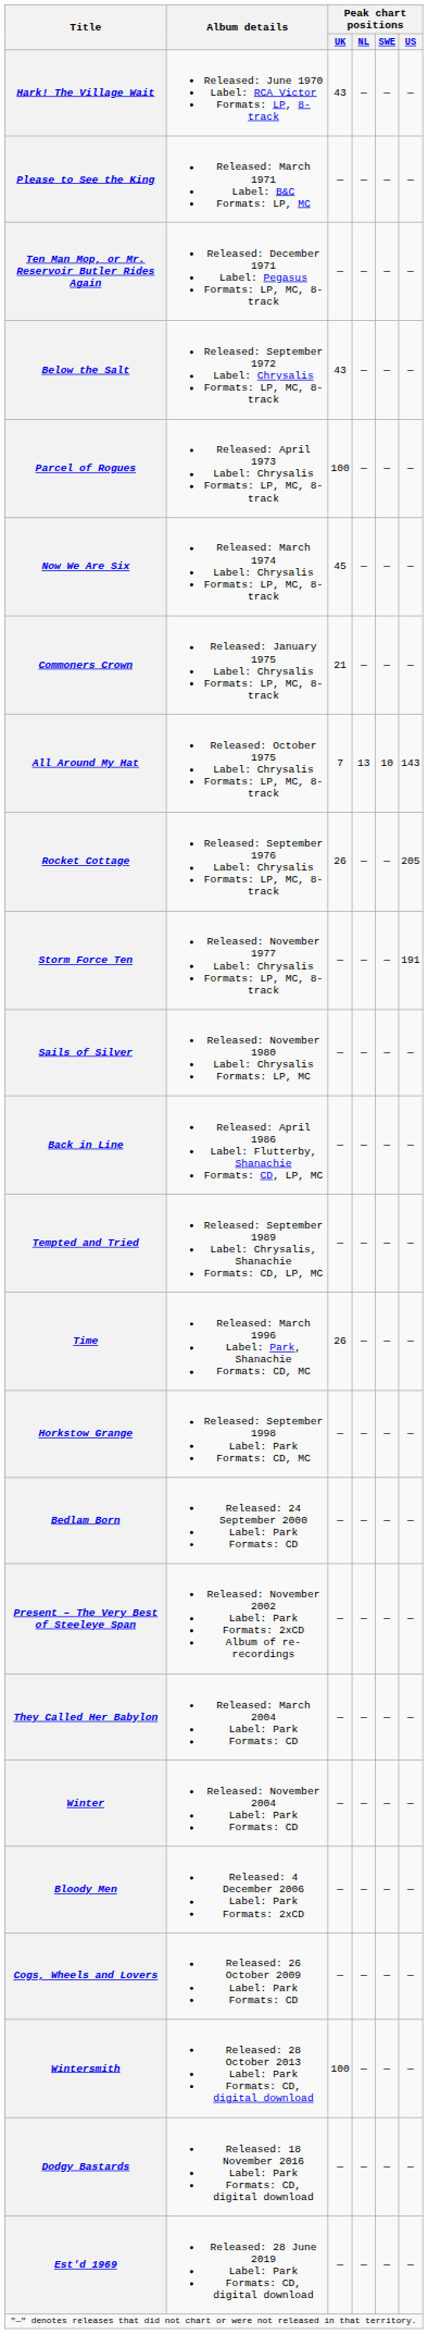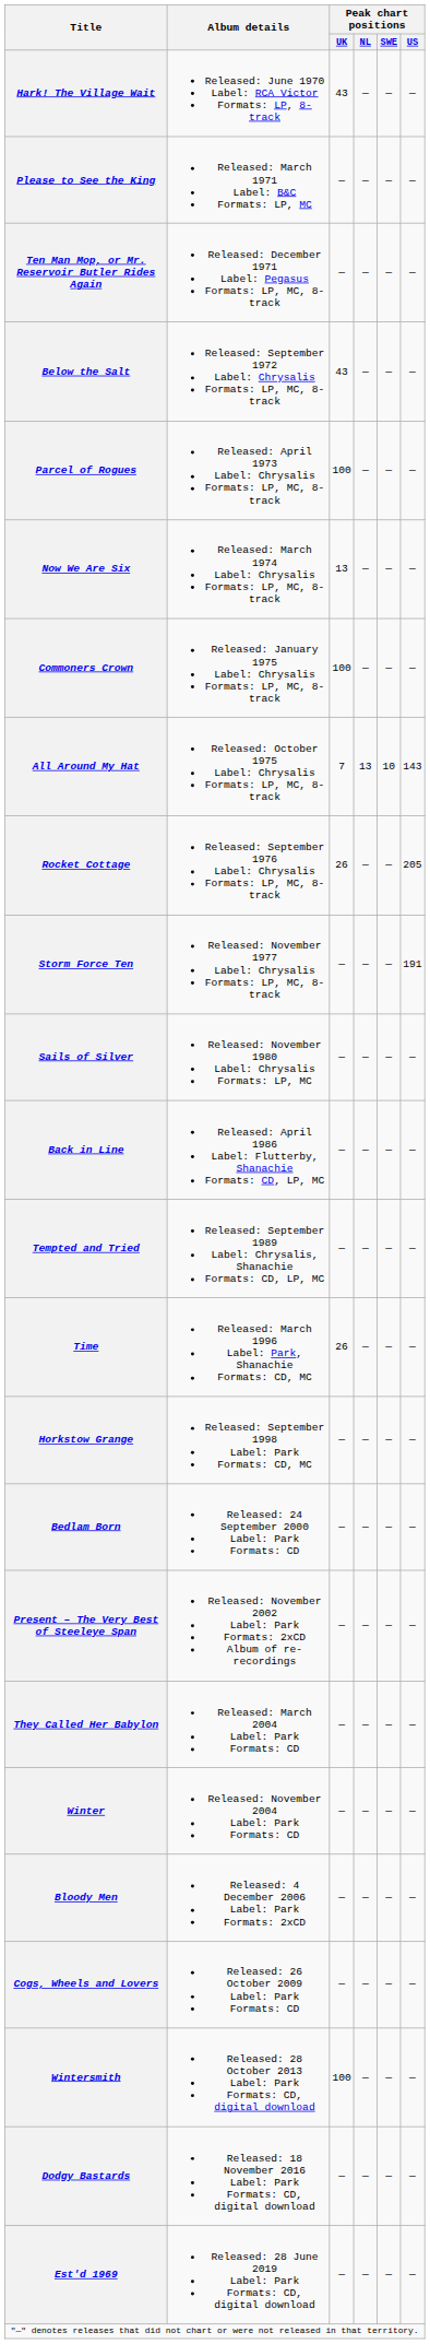 <table class="wikitable plainrowheaders" style="text-align:center;">
 <tr>
 <th rowspan="2" scope="col" style="width:15em;">Title</th>
 <th rowspan="2" scope="col" style="width:15em;">Album details</th>
 <th colspan="4">Peak chart positions</th>
 </tr>
 <tr>
 <th scope="col" style="width:2em;font-size:90%;"><a href='#'>UK</a><br></th>
 <th scope="col" style="width:2em;font-size:90%;"><a href='#'>NL</a><br></th>
 <th scope="col" style="width:2em;font-size:90%;"><a href='#'>SWE</a><br></th>
 <th scope="col" style="width:2em;font-size:90%;"><a href='#'>US</a><br></th>
 </tr>
 <tr>
 <th scope="row"><em><a href='#'>Hark! The Village Wait</a></em></th>
 <td><br><ul><li>Released: June 1970</li><li>Label: <a href='#'>RCA Victor</a></li><li>Formats: <a href='#'>LP</a>, <a href='#'>8-track</a></li></ul></td>
 <td>43</td>
 <td>—</td>
 <td>—</td>
 <td>—</td>
 </tr>
 <tr>
 <th scope="row"><em><a href='#'>Please to See the King</a></em></th>
 <td><br><ul><li>Released: March 1971</li><li>Label: <a href='#'>B&C</a></li><li>Formats: LP, <a href='#'>MC</a></li></ul></td>
 <td>—</td>
 <td>—</td>
 <td>—</td>
 <td>—</td>
 </tr>
 <tr>
 <th scope="row"><em><a href='#'>Ten Man Mop, or Mr. Reservoir Butler Rides Again</a></em></th>
 <td><br><ul><li>Released: December 1971</li><li>Label: <a href='#'>Pegasus</a></li><li>Formats: LP, MC, 8-track</li></ul></td>
 <td>—</td>
 <td>—</td>
 <td>—</td>
 <td>—</td>
 </tr>
 <tr>
 <th scope="row"><em><a href='#'>Below the Salt</a></em></th>
 <td><br><ul><li>Released: September 1972</li><li>Label: <a href='#'>Chrysalis</a></li><li>Formats: LP, MC, 8-track</li></ul></td>
 <td>43</td>
 <td>—</td>
 <td>—</td>
 <td>—</td>
 </tr>
 <tr>
 <th scope="row"><em><a href='#'>Parcel of Rogues</a></em></th>
 <td><br><ul><li>Released: April 1973</li><li>Label: Chrysalis</li><li>Formats: LP, MC, 8-track</li></ul></td>
 <td>100</td>
 <td>—</td>
 <td>—</td>
 <td>—</td>
 </tr>
 <tr>
 <th scope="row"><em><a href='#'>Now We Are Six</a></em></th>
 <td><br><ul><li>Released: March 1974</li><li>Label: Chrysalis</li><li>Formats: LP, MC, 8-track</li></ul></td>
-<td>45</td>
+<td>13</td>
 <td>—</td>
 <td>—</td>
 <td>—</td>
 </tr>
 <tr>
 <th scope="row"><em><a href='#'>Commoners Crown</a></em></th>
 <td><br><ul><li>Released: January 1975</li><li>Label: Chrysalis</li><li>Formats: LP, MC, 8-track</li></ul></td>
-<td>21</td>
+<td>100</td>
 <td>—</td>
 <td>—</td>
 <td>—</td>
 </tr>
 <tr>
 <th scope="row"><em><a href='#'>All Around My Hat</a></em></th>
 <td><br><ul><li>Released: October 1975</li><li>Label: Chrysalis</li><li>Formats: LP, MC, 8-track</li></ul></td>
 <td>7</td>
 <td>13</td>
 <td>10</td>
 <td>143</td>
 </tr>
 <tr>
 <th scope="row"><em><a href='#'>Rocket Cottage</a></em></th>
 <td><br><ul><li>Released: September 1976</li><li>Label: Chrysalis</li><li>Formats: LP, MC, 8-track</li></ul></td>
 <td>26</td>
 <td>—</td>
 <td>—</td>
 <td>205</td>
 </tr>
 <tr>
 <th scope="row"><em><a href='#'>Storm Force Ten</a></em></th>
 <td><br><ul><li>Released: November 1977</li><li>Label: Chrysalis</li><li>Formats: LP, MC, 8-track</li></ul></td>
 <td>—</td>
 <td>—</td>
 <td>—</td>
 <td>191</td>
 </tr>
 <tr>
 <th scope="row"><em><a href='#'>Sails of Silver</a></em></th>
 <td><br><ul><li>Released: November 1980</li><li>Label: Chrysalis</li><li>Formats: LP, MC</li></ul></td>
 <td>—</td>
 <td>—</td>
 <td>—</td>
 <td>—</td>
 </tr>
 <tr>
 <th scope="row"><em><a href='#'>Back in Line</a></em></th>
 <td><br><ul><li>Released: April 1986</li><li>Label: Flutterby, <a href='#'>Shanachie</a></li><li>Formats: <a href='#'>CD</a>, LP, MC</li></ul></td>
 <td>—</td>
 <td>—</td>
 <td>—</td>
 <td>—</td>
 </tr>
 <tr>
 <th scope="row"><em><a href='#'>Tempted and Tried</a></em></th>
 <td><br><ul><li>Released: September 1989</li><li>Label: Chrysalis, Shanachie</li><li>Formats: CD, LP, MC</li></ul></td>
 <td>—</td>
 <td>—</td>
 <td>—</td>
 <td>—</td>
 </tr>
 <tr>
 <th scope="row"><em><a href='#'>Time</a></em></th>
 <td><br><ul><li>Released: March 1996</li><li>Label: <a href='#'>Park</a>, Shanachie</li><li>Formats: CD, MC</li></ul></td>
 <td>26</td>
 <td>—</td>
 <td>—</td>
 <td>—</td>
 </tr>
 <tr>
 <th scope="row"><em><a href='#'>Horkstow Grange</a></em></th>
 <td><br><ul><li>Released: September 1998</li><li>Label: Park</li><li>Formats: CD, MC</li></ul></td>
 <td>—</td>
 <td>—</td>
 <td>—</td>
 <td>—</td>
 </tr>
 <tr>
 <th scope="row"><em><a href='#'>Bedlam Born</a></em></th>
 <td><br><ul><li>Released: 24 September 2000</li><li>Label: Park</li><li>Formats: CD</li></ul></td>
 <td>—</td>
 <td>—</td>
 <td>—</td>
 <td>—</td>
 </tr>
 <tr>
 <th scope="row"><em><a href='#'>Present – The Very Best of Steeleye Span</a></em></th>
 <td><br><ul><li>Released: November 2002</li><li>Label: Park</li><li>Formats: 2xCD</li><li>Album of re-recordings</li></ul></td>
 <td>—</td>
 <td>—</td>
 <td>—</td>
 <td>—</td>
 </tr>
 <tr>
 <th scope="row"><em><a href='#'>They Called Her Babylon</a></em></th>
 <td><br><ul><li>Released: March 2004</li><li>Label: Park</li><li>Formats: CD</li></ul></td>
 <td>—</td>
 <td>—</td>
 <td>—</td>
 <td>—</td>
 </tr>
 <tr>
 <th scope="row"><em><a href='#'>Winter</a></em></th>
 <td><br><ul><li>Released: November 2004</li><li>Label: Park</li><li>Formats: CD</li></ul></td>
 <td>—</td>
 <td>—</td>
 <td>—</td>
 <td>—</td>
 </tr>
 <tr>
 <th scope="row"><em><a href='#'>Bloody Men</a></em></th>
 <td><br><ul><li>Released: 4 December 2006</li><li>Label: Park</li><li>Formats: 2xCD</li></ul></td>
 <td>—</td>
 <td>—</td>
 <td>—</td>
 <td>—</td>
 </tr>
 <tr>
 <th scope="row"><em><a href='#'>Cogs, Wheels and Lovers</a></em></th>
 <td><br><ul><li>Released: 26 October 2009</li><li>Label: Park</li><li>Formats: CD</li></ul></td>
 <td>—</td>
 <td>—</td>
 <td>—</td>
 <td>—</td>
 </tr>
 <tr>
 <th scope="row"><em><a href='#'>Wintersmith</a></em></th>
 <td><br><ul><li>Released: 28 October 2013</li><li>Label: Park</li><li>Formats: CD, <a href='#'>digital download</a></li></ul></td>
 <td>100</td>
 <td>—</td>
 <td>—</td>
 <td>—</td>
 </tr>
 <tr>
 <th scope="row"><em><a href='#'>Dodgy Bastards</a></em></th>
 <td><br><ul><li>Released: 18 November 2016</li><li>Label: Park</li><li>Formats: CD, digital download</li></ul></td>
 <td>—</td>
 <td>—</td>
 <td>—</td>
 <td>—</td>
 </tr>
 <tr>
 <th scope="row"><em><a href='#'>Est'd 1969</a></em></th>
 <td><br><ul><li>Released: 28 June 2019</li><li>Label: Park</li><li>Formats: CD, digital download</li></ul></td>
 <td>—</td>
 <td>—</td>
 <td>—</td>
 <td>—</td>
 </tr>
 <tr>
 <td colspan="6" style="font-size:8pt">"—" denotes releases that did not chart or were not released in that territory.</td>
 </tr>
 </table>
